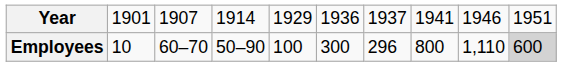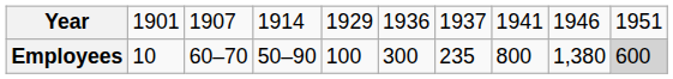 <table class="wikitable" style = "float:right;">
 <tr>
 <th>Year</th>
 <td>1901</td>
 <td>1907</td>
 <td>1914</td>
 <td>1929</td>
 <td>1936</td>
 <td>1937</td>
 <td>1941</td>
 <td>1946</td>
 <td>1951</td>
 </tr>
 <tr>
 <th>Employees</th>
 <td>10</td>
 <td>60–70</td>
 <td>50–90</td>
 <td>100</td>
 <td>300</td>
-<td>296</td>
+<td>235</td>
 <td>800</td>
-<td>1,110</td>
+<td>1,380</td>
 <td style="background: lightgrey;">600</td>
 </tr>
 </table>
